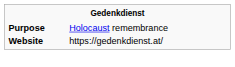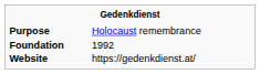 <table class="infobox" style="width: 25em; text-align: left; font-size: 90%;">
 <tr>
 <td colspan="2" style="text-align:center; font-size: small;"><strong>Gedenkdienst</strong></td>
 </tr>
 <tr>
 <td colspan="2" style="text-align:center;"></td>
 </tr>
 <tr>
 <th>Purpose</th>
 <td><a href='#'>Holocaust</a> remembrance</td>
 </tr>
 <tr>
+<th>Foundation</th>
+<td>1992</td>
+</tr>
+<tr>
 <th>Website</th>
 <td>https://gedenkdienst.at/<br></td>
 </tr>
 </table>
